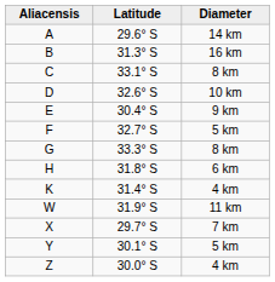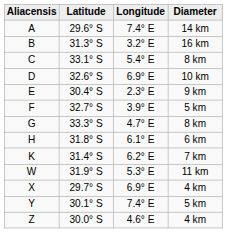 <table class="wikitable">
 <tr>
 <th width="25%" style="background:#eeeeee;">Aliacensis</th>
 <th width="25%" style="background:#eeeeee;">Latitude</th>
+<th width="25%" style="background:#eeeeee;">Longitude</th>
 <th width="25%" style="background:#eeeeee;">Diameter</th>
 </tr>
 <tr>
 <td align="center">A</td>
 <td align="center">29.6° S</td>
+<td align="center">7.4° E</td>
 <td align="center">14 km</td>
 </tr>
 <tr>
 <td align="center">B</td>
 <td align="center">31.3° S</td>
+<td align="center">3.2° E</td>
 <td align="center">16 km</td>
 </tr>
 <tr>
 <td align="center">C</td>
 <td align="center">33.1° S</td>
+<td align="center">5.4° E</td>
 <td align="center">8 km</td>
 </tr>
 <tr>
 <td align="center">D</td>
 <td align="center">32.6° S</td>
+<td align="center">6.9° E</td>
 <td align="center">10 km</td>
 </tr>
 <tr>
 <td align="center">E</td>
 <td align="center">30.4° S</td>
+<td align="center">2.3° E</td>
 <td align="center">9 km</td>
 </tr>
 <tr>
 <td align="center">F</td>
 <td align="center">32.7° S</td>
+<td align="center">3.9° E</td>
 <td align="center">5 km</td>
 </tr>
 <tr>
 <td align="center">G</td>
 <td align="center">33.3° S</td>
+<td align="center">4.7° E</td>
 <td align="center">8 km</td>
 </tr>
 <tr>
 <td align="center">H</td>
 <td align="center">31.8° S</td>
+<td align="center">6.1° E</td>
 <td align="center">6 km</td>
 </tr>
 <tr>
 <td align="center">K</td>
 <td align="center">31.4° S</td>
-<td align="center">4 km</td>
+<td align="center">6.2° E</td>
+<td align="center">7 km</td>
 </tr>
 <tr>
 <td align="center">W</td>
 <td align="center">31.9° S</td>
+<td align="center">5.3° E</td>
 <td align="center">11 km</td>
 </tr>
 <tr>
 <td align="center">X</td>
 <td align="center">29.7° S</td>
-<td align="center">7 km</td>
+<td align="center">6.9° E</td>
+<td align="center">4 km</td>
 </tr>
 <tr>
 <td align="center">Y</td>
 <td align="center">30.1° S</td>
+<td align="center">7.4° E</td>
 <td align="center">5 km</td>
 </tr>
 <tr>
 <td align="center">Z</td>
 <td align="center">30.0° S</td>
+<td align="center">4.6° E</td>
 <td align="center">4 km</td>
 </tr>
 </table>
